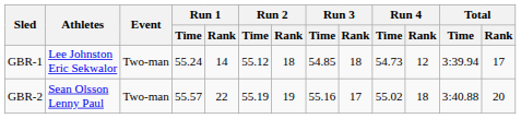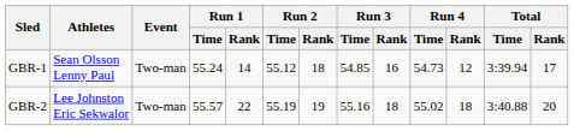 <table class="wikitable" border="1" style="font-size:90%">
 <tr>
 <th rowspan="2">Sled</th>
 <th rowspan="2">Athletes</th>
 <th rowspan="2">Event</th>
 <th colspan="2">Run 1</th>
 <th colspan="2">Run 2</th>
 <th colspan="2">Run 3</th>
 <th colspan="2">Run 4</th>
 <th colspan="2">Total</th>
 </tr>
 <tr>
 <th>Time</th>
 <th>Rank</th>
 <th>Time</th>
 <th>Rank</th>
 <th>Time</th>
 <th>Rank</th>
 <th>Time</th>
 <th>Rank</th>
 <th>Time</th>
 <th>Rank</th>
 </tr>
 <tr>
 <td align="center">GBR-1</td>
-<td><a href='#'>Lee Johnston</a><br><a href='#'>Eric Sekwalor</a></td>
+<td><a href='#'>Sean Olsson</a><br><a href='#'>Lenny Paul</a></td>
 <td>Two-man</td>
 <td align="center">55.24</td>
 <td align="center">14</td>
 <td align="center">55.12</td>
 <td align="center">18</td>
 <td align="center">54.85</td>
-<td align="center">18</td>
+<td align="center">16</td>
 <td align="center">54.73</td>
 <td align="center">12</td>
 <td align="center">3:39.94</td>
 <td align="center">17</td>
 </tr>
 <tr>
 <td align="center">GBR-2</td>
-<td><a href='#'>Sean Olsson</a><br><a href='#'>Lenny Paul</a></td>
+<td><a href='#'>Lee Johnston</a><br><a href='#'>Eric Sekwalor</a></td>
 <td>Two-man</td>
 <td align="center">55.57</td>
 <td align="center">22</td>
 <td align="center">55.19</td>
 <td align="center">19</td>
 <td align="center">55.16</td>
-<td align="center">17</td>
+<td align="center">18</td>
 <td align="center">55.02</td>
 <td align="center">18</td>
 <td align="center">3:40.88</td>
 <td align="center">20</td>
 </tr>
 </table>
